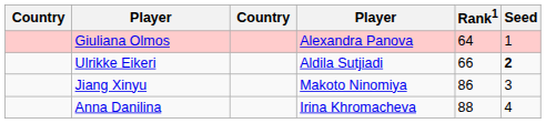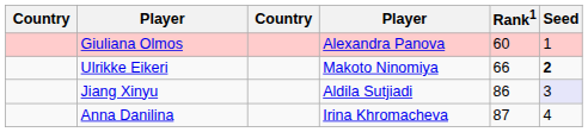 <table class="sortable wikitable">
 <tr>
 <th width="70">Country</th>
 <th width="175">Player</th>
 <th width="70">Country</th>
 <th width="175">Player</th>
 <th>Rank<sup>1</sup></th>
 <th>Seed</th>
 </tr>
 <tr style="background:#fcc;">
 <td></td>
 <td><a href='#'>Giuliana Olmos</a></td>
 <td></td>
 <td><a href='#'>Alexandra Panova</a></td>
-<td>64</td>
+<td>60</td>
 <td>1</td>
 </tr>
 <tr>
 <td></td>
 <td><a href='#'>Ulrikke Eikeri</a></td>
 <td></td>
-<td><a href='#'>Aldila Sutjiadi</a></td>
+<td><a href='#'>Makoto Ninomiya</a></td>
 <td>66</td>
 <td><strong>2</strong></td>
 </tr>
 <tr>
 <td></td>
 <td><a href='#'>Jiang Xinyu</a></td>
 <td></td>
-<td><a href='#'>Makoto Ninomiya</a></td>
+<td><a href='#'>Aldila Sutjiadi</a></td>
 <td>86</td>
-<td>3</td>
+<td style="background: lavender;">3</td>
 </tr>
 <tr>
 <td></td>
 <td><a href='#'>Anna Danilina</a></td>
 <td></td>
 <td><a href='#'>Irina Khromacheva</a></td>
-<td>88</td>
+<td>87</td>
 <td>4</td>
 </tr>
 </table>
